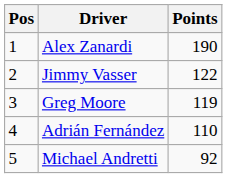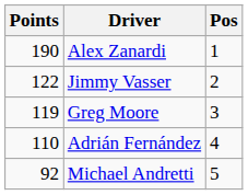 <table class="wikitable" style="font-size: 95%;">
 <tr>
+<th>Points</th>
+<th>Driver</th>
 <th>Pos</th>
-<th>Driver</th>
-<th>Points</th>
 </tr>
 <tr>
+<td align="right">190</td>
+<td> <a href='#'>Alex Zanardi</a></td>
 <td>1</td>
-<td> <a href='#'>Alex Zanardi</a></td>
-<td align="right">190</td>
 </tr>
 <tr>
+<td align="right">122</td>
+<td> <a href='#'>Jimmy Vasser</a></td>
 <td>2</td>
-<td> <a href='#'>Jimmy Vasser</a></td>
-<td align="right">122</td>
 </tr>
 <tr>
+<td align="right">119</td>
+<td> <a href='#'>Greg Moore</a></td>
 <td>3</td>
-<td> <a href='#'>Greg Moore</a></td>
-<td align="right">119</td>
 </tr>
 <tr>
+<td align="right">110</td>
+<td> <a href='#'>Adrián Fernández</a></td>
 <td>4</td>
-<td> <a href='#'>Adrián Fernández</a></td>
-<td align="right">110</td>
 </tr>
 <tr>
+<td align="right">92</td>
+<td> <a href='#'>Michael Andretti</a></td>
 <td>5</td>
-<td> <a href='#'>Michael Andretti</a></td>
-<td align="right">92</td>
 </tr>
 </table>
